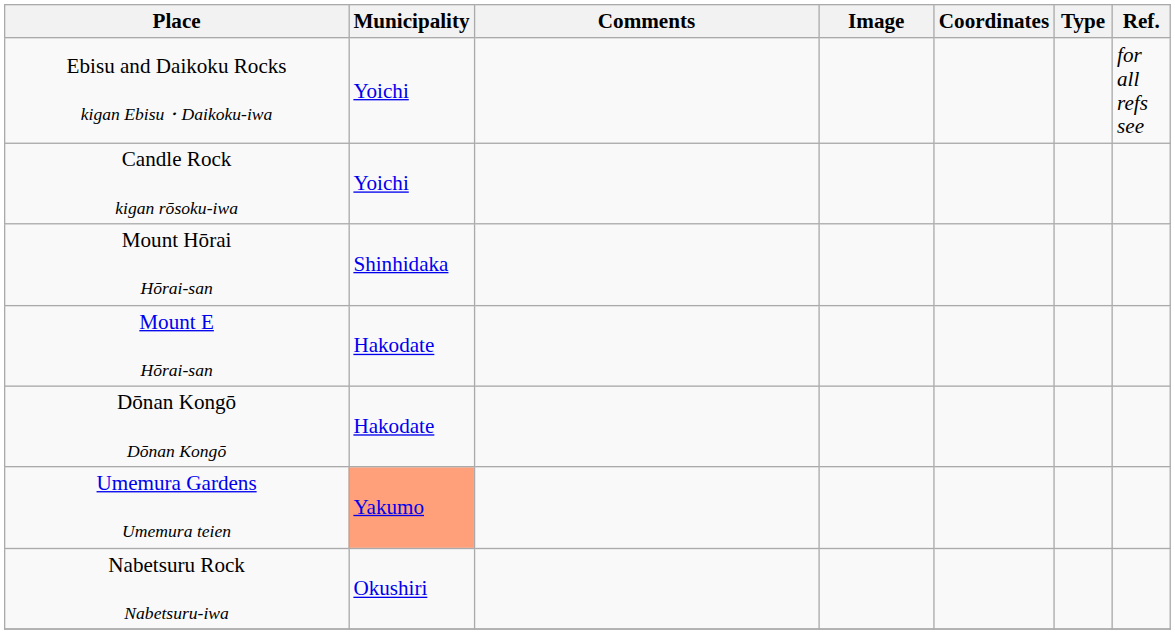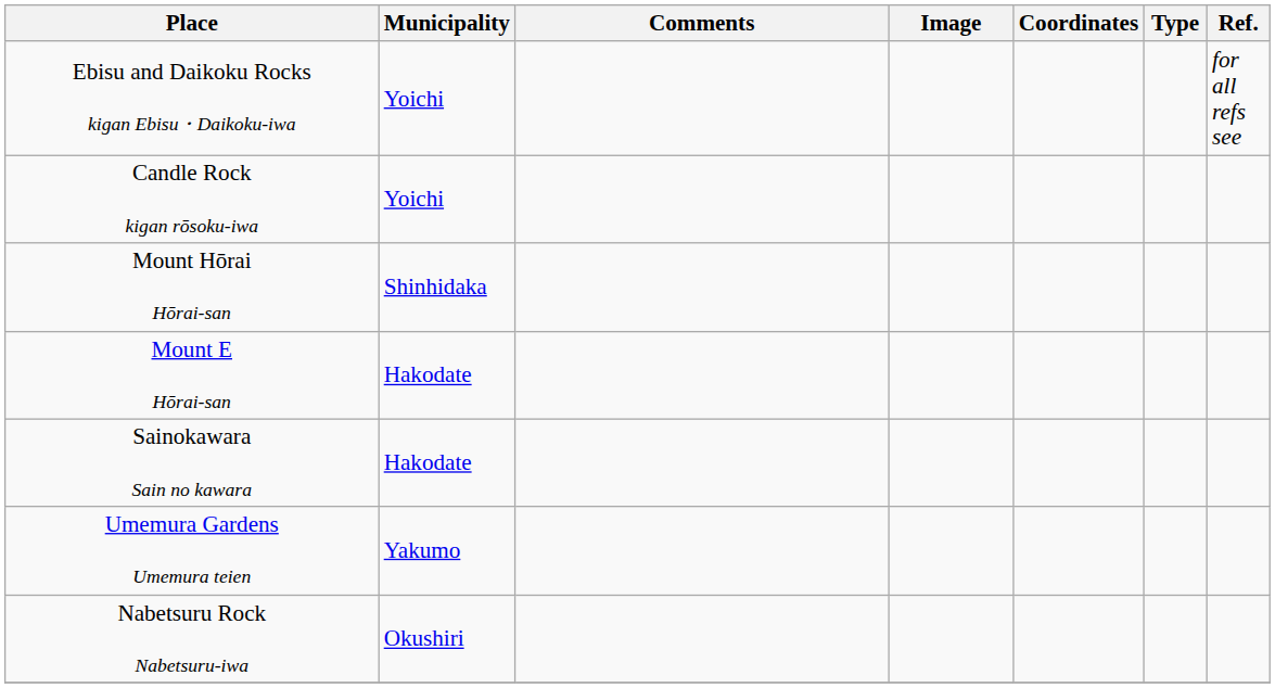 <table class="wikitable sortable"  style="width:100%;">
 <tr>
 <th width="30%" align="left">Place</th>
 <th width="10%" align="left">Municipality</th>
 <th width="30%" align="left" class="unsortable">Comments</th>
 <th width="10%" align="left"  class="unsortable">Image</th>
 <th width="10%" align="left" class="unsortable">Coordinates</th>
 <th width="5%" align="left">Type</th>
 <th width="5%" align="left"  class="unsortable">Ref.</th>
 </tr>
 <tr>
 <td align="center">Ebisu and Daikoku Rocks<br><br><small><em>kigan Ebisu・Daikoku-iwa</em></small></td>
 <td><a href='#'>Yoichi</a></td>
 <td></td>
 <td></td>
 <td></td>
 <td></td>
 <td><em>for all refs see</em> </td>
 </tr>
 <tr>
 <td align="center">Candle Rock<br><br><small><em>kigan rōsoku-iwa</em></small></td>
 <td><a href='#'>Yoichi</a></td>
 <td></td>
 <td></td>
 <td></td>
 <td></td>
 <td></td>
 </tr>
 <tr>
 <td align="center">Mount Hōrai<br><br><small><em>Hōrai-san</em></small></td>
 <td><a href='#'>Shinhidaka</a></td>
 <td></td>
 <td></td>
 <td></td>
 <td></td>
 <td></td>
 </tr>
 <tr>
 <td align="center"><a href='#'>Mount E</a><br><br><small><em>Hōrai-san</em></small></td>
 <td><a href='#'>Hakodate</a></td>
 <td></td>
 <td></td>
 <td></td>
 <td></td>
 <td></td>
 </tr>
 <tr>
-<td align="center">Dōnan Kongō<br><br><small><em>Dōnan Kongō</em></small></td>
+<td align="center">Sainokawara<br><br><small><em>Sain no kawara</em></small></td>
 <td><a href='#'>Hakodate</a></td>
 <td></td>
 <td></td>
 <td></td>
 <td></td>
 <td></td>
 </tr>
 <tr>
 <td align="center"><a href='#'>Umemura Gardens</a><br><br><small><em>Umemura teien</em></small></td>
-<td style="background: lightsalmon;"><a href='#'>Yakumo</a></td>
+<td><a href='#'>Yakumo</a></td>
 <td></td>
 <td></td>
 <td></td>
 <td></td>
 <td></td>
 </tr>
 <tr>
 <td align="center">Nabetsuru Rock<br><br><small><em>Nabetsuru-iwa</em></small></td>
 <td><a href='#'>Okushiri</a></td>
 <td></td>
 <td></td>
 <td></td>
 <td></td>
 <td></td>
 </tr>
 <tr>
 </tr>
 </table>
